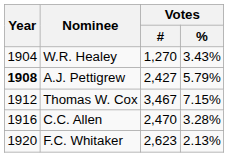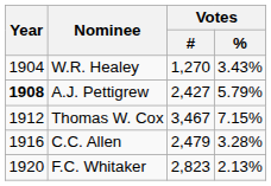 <table class="wikitable">
 <tr>
 <th rowspan="2">Year</th>
 <th rowspan="2">Nominee</th>
 <th colspan="2">Votes</th>
 </tr>
 <tr>
 <th>#</th>
 <th>%</th>
 </tr>
 <tr>
 <td>1904</td>
 <td>W.R. Healey</td>
 <td>1,270</td>
 <td>3.43%</td>
 </tr>
 <tr>
 <td><strong>1908</strong></td>
 <td>A.J. Pettigrew</td>
 <td>2,427</td>
 <td>5.79%</td>
 </tr>
 <tr>
 <td>1912</td>
 <td>Thomas W. Cox</td>
 <td>3,467</td>
 <td>7.15%</td>
 </tr>
 <tr>
 <td>1916</td>
 <td>C.C. Allen</td>
-<td>2,470</td>
+<td>2,479</td>
 <td>3.28%</td>
 </tr>
 <tr>
 <td>1920</td>
 <td>F.C. Whitaker</td>
-<td>2,623</td>
+<td>2,823</td>
 <td>2.13%</td>
 </tr>
 </table>
